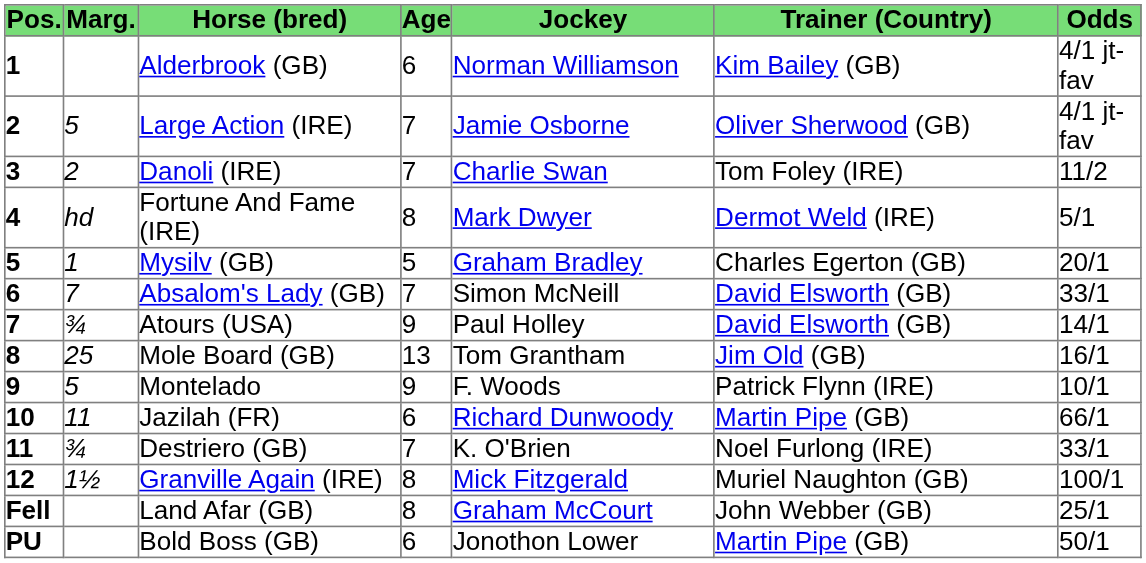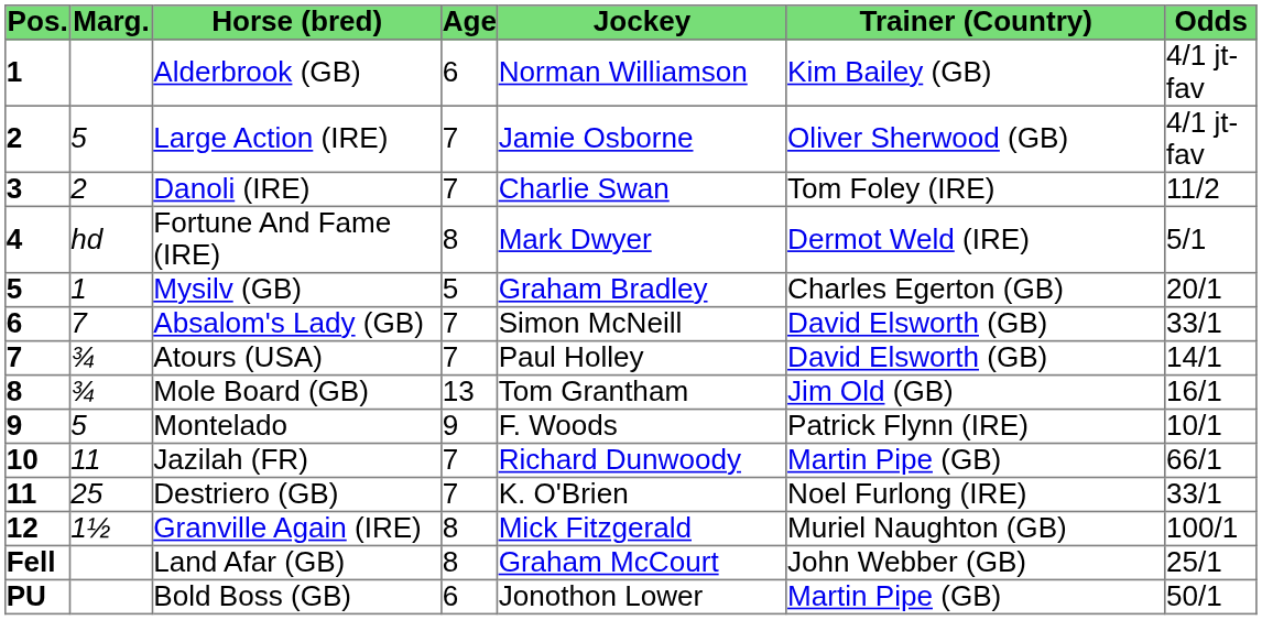 <table class = "sortable" | border="1" cellpadding="0" style="border-collapse: collapse;">
 <tr style="background:#7d7; text-align:center;">
 <th style="width:35px;"><strong>Pos.</strong></th>
 <th style="width:45px;"><strong>Marg.</strong></th>
 <th style="width:160px;"><strong>Horse (bred)</strong></th>
 <th style="width:30px;"><strong>Age</strong></th>
 <th style="width:160px;"><strong>Jockey</strong></th>
 <th style="width:210px;"><strong>Trainer (Country)</strong></th>
 <th style="width:50px;"><strong>Odds</strong></th>
 </tr>
 <tr>
 <td><strong>1</strong></td>
 <td></td>
 <td><a href='#'>Alderbrook</a> (GB)</td>
 <td>6</td>
 <td><a href='#'>Norman Williamson</a></td>
 <td><a href='#'>Kim Bailey</a> (GB)</td>
 <td>4/1 jt-fav</td>
 </tr>
 <tr>
 <td><strong>2</strong></td>
 <td><em>5</em></td>
 <td><a href='#'>Large Action</a> (IRE)</td>
 <td>7</td>
 <td><a href='#'>Jamie Osborne</a></td>
 <td><a href='#'>Oliver Sherwood</a> (GB)</td>
 <td>4/1 jt-fav</td>
 </tr>
 <tr>
 <td><strong>3</strong></td>
 <td><em>2</em></td>
 <td><a href='#'>Danoli</a> (IRE)</td>
 <td>7</td>
 <td><a href='#'>Charlie Swan</a></td>
 <td>Tom Foley (IRE)</td>
 <td>11/2</td>
 </tr>
 <tr>
 <td><strong>4</strong></td>
 <td><em>hd</em></td>
 <td>Fortune And Fame (IRE)</td>
 <td>8</td>
 <td><a href='#'>Mark Dwyer</a></td>
 <td><a href='#'>Dermot Weld</a> (IRE)</td>
 <td>5/1</td>
 </tr>
 <tr>
 <td><strong>5</strong></td>
 <td><em>1</em></td>
 <td><a href='#'>Mysilv</a> (GB)</td>
 <td>5</td>
 <td><a href='#'>Graham Bradley</a></td>
 <td>Charles Egerton (GB)</td>
 <td>20/1</td>
 </tr>
 <tr>
 <td><strong>6</strong></td>
 <td><em>7</em></td>
 <td><a href='#'>Absalom's Lady</a> (GB)</td>
 <td>7</td>
 <td>Simon McNeill</td>
 <td><a href='#'>David Elsworth</a> (GB)</td>
 <td>33/1</td>
 </tr>
 <tr>
 <td><strong>7</strong></td>
 <td><em>¾</em></td>
 <td>Atours (USA)</td>
-<td>9</td>
+<td>7</td>
 <td>Paul Holley</td>
 <td><a href='#'>David Elsworth</a> (GB)</td>
 <td>14/1</td>
 </tr>
 <tr>
 <td><strong>8</strong></td>
-<td><em>25</em></td>
+<td><em>¾</em></td>
 <td>Mole Board (GB)</td>
 <td>13</td>
 <td>Tom Grantham</td>
 <td><a href='#'>Jim Old</a> (GB)</td>
 <td>16/1</td>
 </tr>
 <tr>
 <td><strong>9</strong></td>
 <td><em>5</em></td>
 <td>Montelado</td>
 <td>9</td>
 <td>F. Woods</td>
 <td>Patrick Flynn (IRE)</td>
 <td>10/1</td>
 </tr>
 <tr>
 <td><strong>10</strong></td>
 <td><em>11</em></td>
 <td>Jazilah (FR)</td>
-<td>6</td>
+<td>7</td>
 <td><a href='#'>Richard Dunwoody</a></td>
 <td><a href='#'>Martin Pipe</a> (GB)</td>
 <td>66/1</td>
 </tr>
 <tr>
 <td><strong>11</strong></td>
-<td><em>¾</em></td>
+<td><em>25</em></td>
 <td>Destriero (GB)</td>
 <td>7</td>
 <td>K. O'Brien</td>
 <td>Noel Furlong (IRE)</td>
 <td>33/1</td>
 </tr>
 <tr>
 <td><strong>12</strong></td>
 <td><em>1½</em></td>
 <td><a href='#'>Granville Again</a> (IRE)</td>
 <td>8</td>
 <td><a href='#'>Mick Fitzgerald</a></td>
 <td>Muriel Naughton (GB)</td>
 <td>100/1</td>
 </tr>
 <tr>
 <td><strong>Fell</strong></td>
 <td></td>
 <td>Land Afar (GB)</td>
 <td>8</td>
 <td><a href='#'>Graham McCourt</a></td>
 <td>John Webber (GB)</td>
 <td>25/1</td>
 </tr>
 <tr>
 <td><strong>PU</strong></td>
 <td></td>
 <td>Bold Boss (GB)</td>
 <td>6</td>
 <td>Jonothon Lower</td>
 <td><a href='#'>Martin Pipe</a> (GB)</td>
 <td>50/1</td>
 </tr>
 </table>
